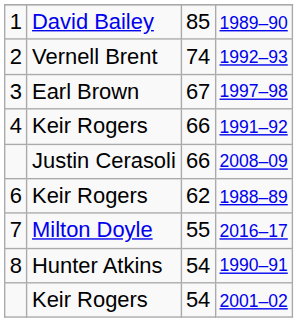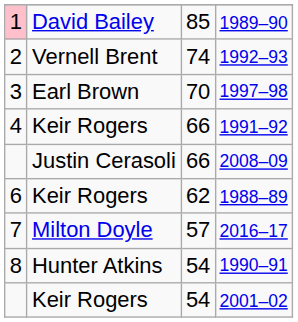 <table class="wikitable">
 <tr>
 </tr>
 <tr>
-<td>1</td>
+<td style="background: pink;">1</td>
 <td><a href='#'>David Bailey</a></td>
 <td>85</td>
 <td style="font-size:80%;"><a href='#'>1989–90</a></td>
 </tr>
 <tr>
 <td>2</td>
 <td>Vernell Brent</td>
 <td>74</td>
 <td style="font-size:80%;"><a href='#'>1992–93</a></td>
 </tr>
 <tr>
 <td>3</td>
 <td>Earl Brown</td>
-<td>67</td>
+<td>70</td>
 <td style="font-size:80%;"><a href='#'>1997–98</a></td>
 </tr>
 <tr>
 <td>4</td>
 <td>Keir Rogers</td>
 <td>66</td>
 <td style="font-size:80%;"><a href='#'>1991–92</a></td>
 </tr>
 <tr>
 <td></td>
 <td>Justin Cerasoli</td>
 <td>66</td>
 <td style="font-size:80%;"><a href='#'>2008–09</a></td>
 </tr>
 <tr>
 <td>6</td>
 <td>Keir Rogers</td>
 <td>62</td>
 <td style="font-size:80%;"><a href='#'>1988–89</a></td>
 </tr>
 <tr>
 <td>7</td>
 <td><a href='#'>Milton Doyle</a></td>
-<td>55</td>
+<td>57</td>
 <td style="font-size:80%;"><a href='#'>2016–17</a></td>
 </tr>
 <tr>
 <td>8</td>
 <td>Hunter Atkins</td>
 <td>54</td>
 <td style="font-size:80%;"><a href='#'>1990–91</a></td>
 </tr>
 <tr>
 <td></td>
 <td>Keir Rogers</td>
 <td>54</td>
 <td style="font-size:80%;"><a href='#'>2001–02</a></td>
 </tr>
 </table>
